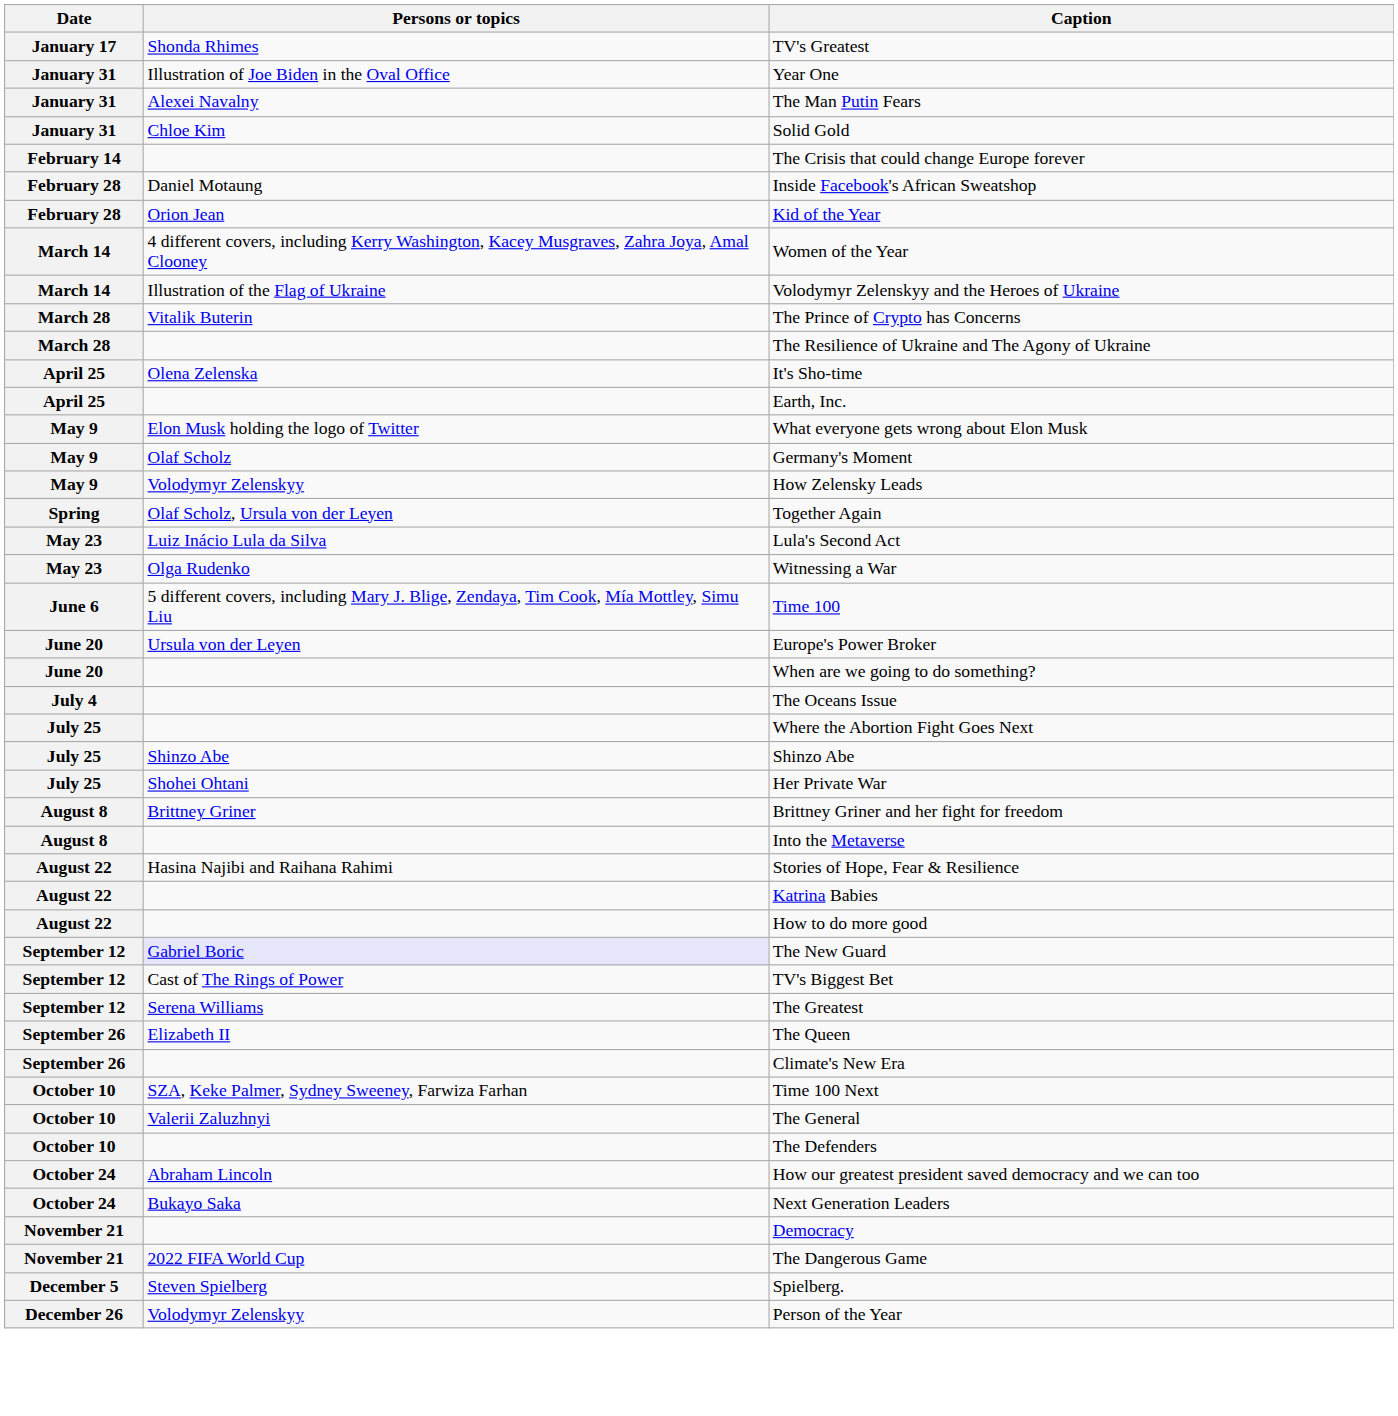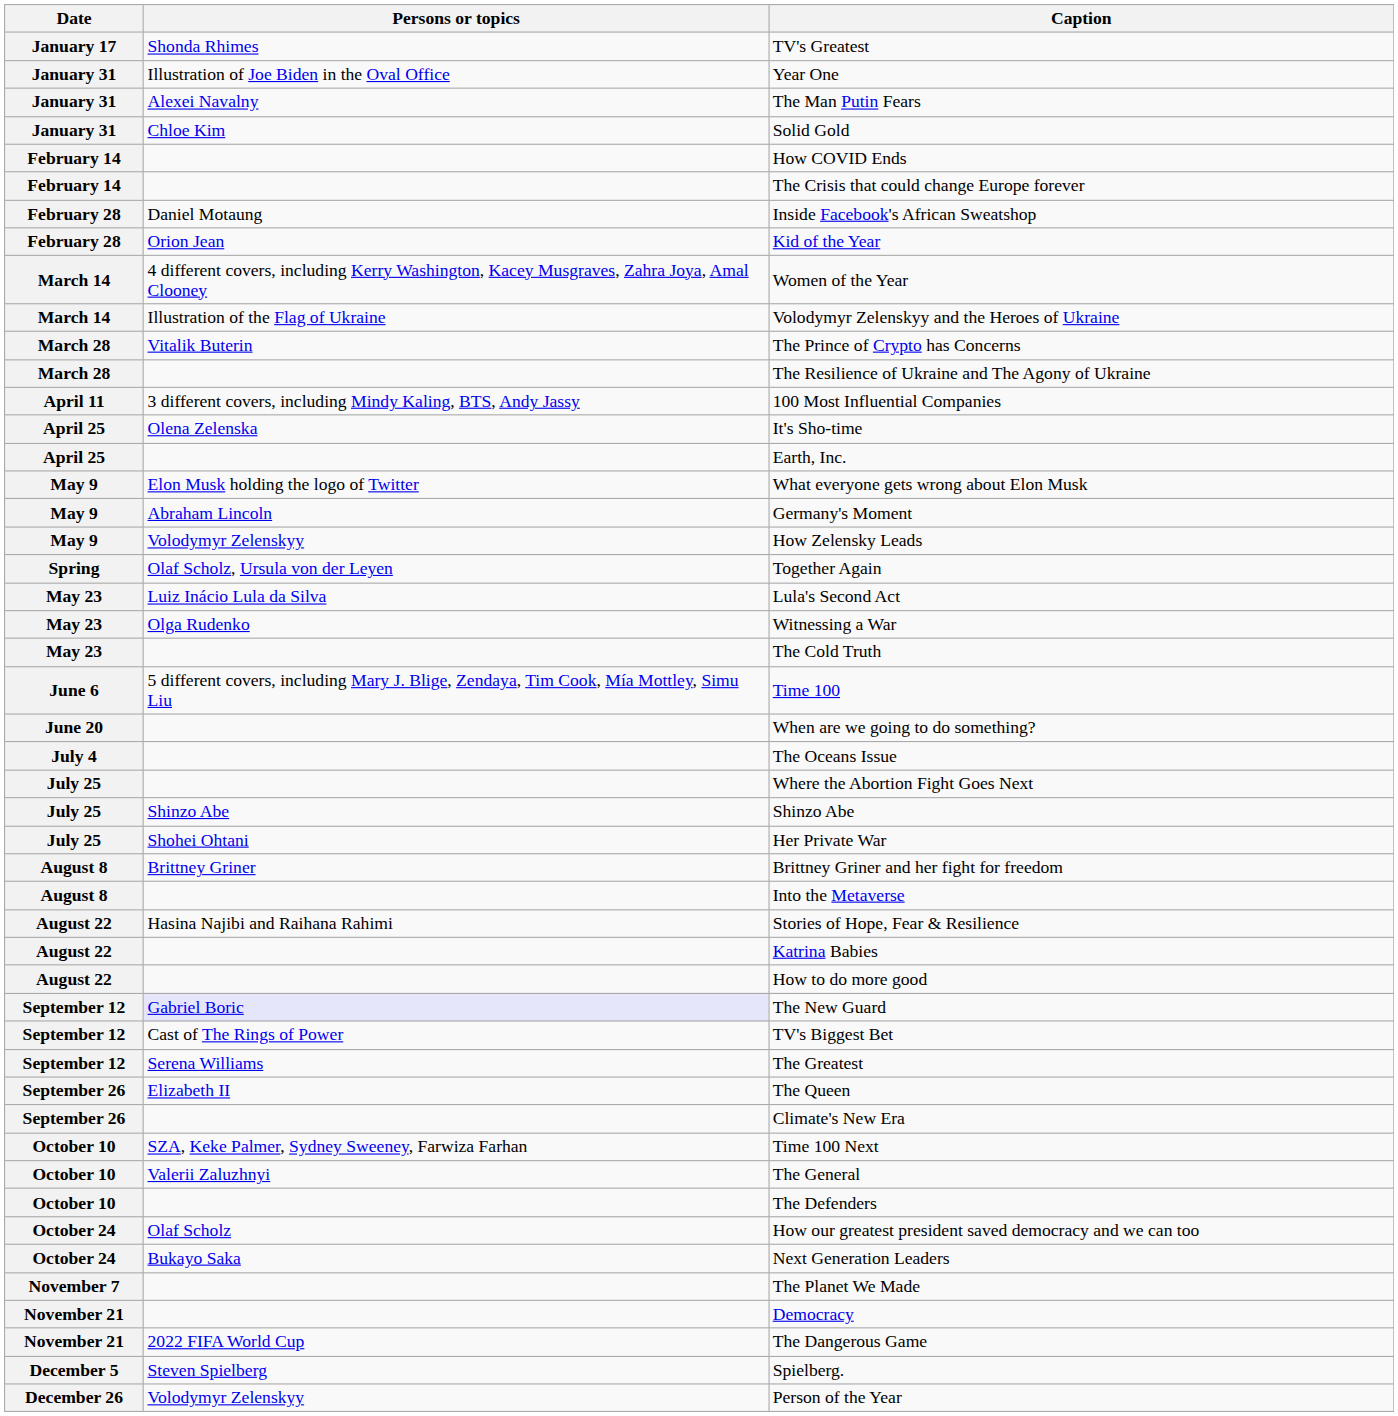 <table class="wikitable sortable" style="width:100%;">
 <tr>
 <th width=10%>Date</th>
 <th width=45%>Persons or topics</th>
 <th width=45%>Caption</th>
 </tr>
 <tr>
 <th>January 17</th>
 <td><a href='#'>Shonda Rhimes</a></td>
 <td>TV's Greatest</td>
 </tr>
 <tr>
 <th>January 31</th>
 <td>Illustration of <a href='#'>Joe Biden</a> in the <a href='#'>Oval Office</a></td>
 <td>Year One</td>
 </tr>
 <tr>
 <th>January 31</th>
 <td><a href='#'>Alexei Navalny</a></td>
 <td>The Man <a href='#'>Putin</a> Fears</td>
 </tr>
 <tr>
 <th>January 31</th>
 <td><a href='#'>Chloe Kim</a></td>
 <td>Solid Gold</td>
+</tr>
+<tr>
+<th>February 14</th>
+<td></td>
+<td>How COVID Ends</td>
 </tr>
 <tr>
 <th>February 14</th>
 <td></td>
 <td>The Crisis that could change Europe forever</td>
 </tr>
 <tr>
 <th>February 28</th>
 <td>Daniel Motaung</td>
 <td>Inside <a href='#'>Facebook</a>'s African Sweatshop</td>
 </tr>
 <tr>
 <th>February 28</th>
 <td><a href='#'>Orion Jean</a></td>
 <td><a href='#'>Kid of the Year</a></td>
 </tr>
 <tr>
 <th>March 14</th>
 <td>4 different covers, including <a href='#'>Kerry Washington</a>, <a href='#'>Kacey Musgraves</a>, <a href='#'>Zahra Joya</a>, <a href='#'>Amal Clooney</a></td>
 <td>Women of the Year</td>
 </tr>
 <tr>
 <th>March 14</th>
 <td>Illustration of the <a href='#'>Flag of Ukraine</a></td>
 <td>Volodymyr Zelenskyy and the Heroes of <a href='#'>Ukraine</a></td>
 </tr>
 <tr>
 <th>March 28</th>
 <td><a href='#'>Vitalik Buterin</a></td>
 <td>The Prince of <a href='#'>Crypto</a> has Concerns</td>
 </tr>
 <tr>
 <th>March 28</th>
 <td></td>
 <td>The Resilience of Ukraine and The Agony of Ukraine</td>
 </tr>
 <tr>
+<th>April 11</th>
+<td>3 different covers, including <a href='#'>Mindy Kaling</a>, <a href='#'>BTS</a>, <a href='#'>Andy Jassy</a></td>
+<td>100 Most Influential Companies</td>
+</tr>
+<tr>
 <th>April 25</th>
 <td><a href='#'>Olena Zelenska</a></td>
 <td>It's Sho-time</td>
 </tr>
 <tr>
 <th>April 25</th>
 <td></td>
 <td>Earth, Inc.</td>
 </tr>
 <tr>
 <th>May 9</th>
 <td><a href='#'>Elon Musk</a> holding the logo of <a href='#'>Twitter</a></td>
 <td>What everyone gets wrong about Elon Musk</td>
 </tr>
 <tr>
 <th>May 9</th>
-<td><a href='#'>Olaf Scholz</a></td>
+<td><a href='#'>Abraham Lincoln</a></td>
 <td>Germany's Moment</td>
 </tr>
 <tr>
 <th>May 9</th>
 <td><a href='#'>Volodymyr Zelenskyy</a></td>
 <td>How Zelensky Leads</td>
 </tr>
 <tr>
 <th>Spring</th>
 <td><a href='#'>Olaf Scholz</a>, <a href='#'>Ursula von der Leyen</a></td>
 <td>Together Again</td>
 </tr>
 <tr>
 <th>May 23</th>
 <td><a href='#'>Luiz Inácio Lula da Silva</a></td>
 <td>Lula's Second Act</td>
 </tr>
 <tr>
 <th>May 23</th>
 <td><a href='#'>Olga Rudenko</a></td>
 <td>Witnessing a War</td>
 </tr>
 <tr>
+<th>May 23</th>
+<td></td>
+<td>The Cold Truth</td>
+</tr>
+<tr>
 <th>June 6</th>
 <td>5 different covers, including <a href='#'>Mary J. Blige</a>, <a href='#'>Zendaya</a>, <a href='#'>Tim Cook</a>, <a href='#'>Mía Mottley</a>, <a href='#'>Simu Liu</a></td>
 <td><a href='#'>Time 100</a></td>
-</tr>
-<tr>
-<th>June 20</th>
-<td><a href='#'>Ursula von der Leyen</a></td>
-<td>Europe's Power Broker</td>
 </tr>
 <tr>
 <th>June 20</th>
 <td></td>
 <td>When are we going to do something?</td>
 </tr>
 <tr>
 <th>July 4</th>
 <td></td>
 <td>The Oceans Issue</td>
 </tr>
 <tr>
 <th>July 25</th>
 <td></td>
 <td>Where the Abortion Fight Goes Next</td>
 </tr>
 <tr>
 <th>July 25</th>
 <td><a href='#'>Shinzo Abe</a></td>
 <td>Shinzo Abe</td>
 </tr>
 <tr>
 <th>July 25</th>
 <td><a href='#'>Shohei Ohtani</a></td>
 <td>Her Private War</td>
 </tr>
 <tr>
 <th>August 8</th>
 <td><a href='#'>Brittney Griner</a></td>
 <td>Brittney Griner and her fight for freedom</td>
 </tr>
 <tr>
 <th>August 8</th>
 <td></td>
 <td>Into the <a href='#'>Metaverse</a></td>
 </tr>
 <tr>
 <th>August 22</th>
 <td>Hasina Najibi and Raihana Rahimi</td>
 <td>Stories of Hope, Fear & Resilience</td>
 </tr>
 <tr>
 <th>August 22</th>
 <td></td>
 <td><a href='#'>Katrina</a> Babies</td>
 </tr>
 <tr>
 <th>August 22</th>
 <td></td>
 <td>How to do more good</td>
 </tr>
 <tr>
 <th>September 12</th>
 <td style="background: lavender;"><a href='#'>Gabriel Boric</a></td>
 <td>The New Guard</td>
 </tr>
 <tr>
 <th>September 12</th>
 <td>Cast of <a href='#'>The Rings of Power</a></td>
 <td>TV's Biggest Bet</td>
 </tr>
 <tr>
 <th>September 12</th>
 <td><a href='#'>Serena Williams</a></td>
 <td>The Greatest</td>
 </tr>
 <tr>
 <th>September 26</th>
 <td><a href='#'>Elizabeth II</a></td>
 <td>The Queen</td>
 </tr>
 <tr>
 <th>September 26</th>
 <td></td>
 <td>Climate's New Era</td>
 </tr>
 <tr>
 <th>October 10</th>
 <td><a href='#'>SZA</a>, <a href='#'>Keke Palmer</a>, <a href='#'>Sydney Sweeney</a>, Farwiza Farhan</td>
 <td>Time 100 Next</td>
 </tr>
 <tr>
 <th>October 10</th>
 <td><a href='#'>Valerii Zaluzhnyi</a></td>
 <td>The General</td>
 </tr>
 <tr>
 <th>October 10</th>
 <td></td>
 <td>The Defenders</td>
 </tr>
 <tr>
 <th>October 24</th>
-<td><a href='#'>Abraham Lincoln</a></td>
+<td><a href='#'>Olaf Scholz</a></td>
 <td>How our greatest president saved democracy and we can too</td>
 </tr>
 <tr>
 <th>October 24</th>
 <td><a href='#'>Bukayo Saka</a></td>
 <td>Next Generation Leaders</td>
+</tr>
+<tr>
+<th>November 7</th>
+<td></td>
+<td>The Planet We Made</td>
 </tr>
 <tr>
 <th>November 21</th>
 <td></td>
 <td><a href='#'>Democracy</a></td>
 </tr>
 <tr>
 <th>November 21</th>
 <td><a href='#'>2022 FIFA World Cup</a></td>
 <td>The Dangerous Game</td>
 </tr>
 <tr>
 <th>December 5</th>
 <td><a href='#'>Steven Spielberg</a></td>
 <td>Spielberg.</td>
 </tr>
 <tr>
 <th>December 26</th>
 <td><a href='#'>Volodymyr Zelenskyy</a></td>
 <td>Person of the Year</td>
 </tr>
 </table>
